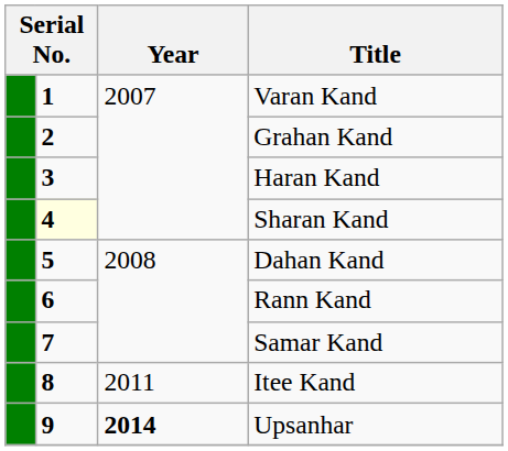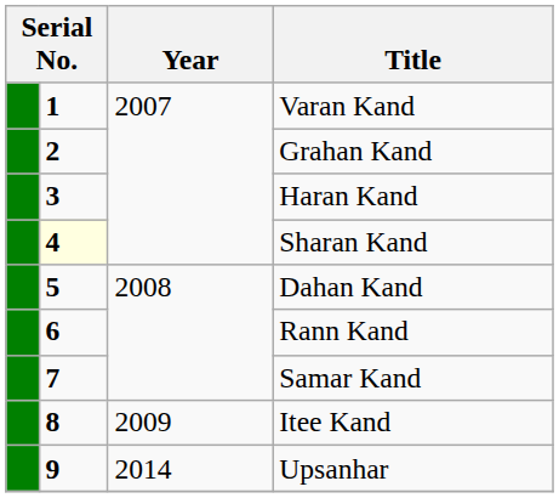 <table class="wikitable sortable">
 <tr>
 <th style="vertical-align:bottom; width:50px;" class="unsortable" ! colspan="2">Serial No.</th>
 <th style="vertical-align:bottom; width:85px;">Year</th>
 <th style="vertical-align:bottom; width:150px;" class="unsortable">Title</th>
 </tr>
 <tr style="vertical-align:top;">
 <td style="background: #008000;"></td>
 <td><strong>1</strong></td>
 <td rowspan=4>2007</td>
 <td>Varan Kand</td>
 </tr>
 <tr style="vertical-align:top;">
 <td style="background: #008000;"></td>
 <td><strong>2</strong></td>
 <td>Grahan Kand</td>
 </tr>
 <tr style="vertical-align:top;">
 <td style="background: #008000;"></td>
 <td><strong>3</strong></td>
 <td>Haran Kand</td>
 </tr>
 <tr style="vertical-align:top;">
 <td style="background: #008000;"></td>
 <td style="background: lightyellow;"><strong>4</strong></td>
 <td>Sharan Kand</td>
 </tr>
 <tr style="vertical-align:top;">
 <td style="background: #008000;"></td>
 <td><strong>5</strong></td>
 <td rowspan=3>2008</td>
 <td>Dahan Kand</td>
 </tr>
 <tr style="vertical-align:top;">
 <td style="background: #008000;"></td>
 <td><strong>6</strong></td>
 <td>Rann Kand</td>
 </tr>
 <tr style="vertical-align:top;">
 <td style="background: #008000;"></td>
 <td><strong>7</strong></td>
 <td>Samar Kand</td>
 </tr>
 <tr style="vertical-align:top;">
 <td style="background: #008000;"></td>
 <td><strong>8</strong></td>
-<td>2011</td>
+<td>2009</td>
 <td>Itee Kand</td>
 </tr>
 <tr style="vertical-align:top;">
 <td style="background: #008000;"></td>
 <td><strong>9</strong></td>
-<td><strong>2014</strong></td>
+<td>2014</td>
 <td>Upsanhar</td>
 </tr>
 <tr style="vertical-align:top;">
 </tr>
 </table>
